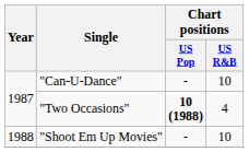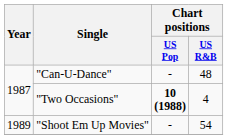 <table class="wikitable" style="text-align:center;">
 <tr>
 <th rowspan="2">Year</th>
 <th rowspan="2">Single</th>
 <th colspan="2">Chart positions</th>
 </tr>
 <tr style="font-size:smaller;">
 <th width="40"><a href='#'>US<br>Pop</a></th>
 <th width="40"><a href='#'>US<br>R&B</a></th>
 </tr>
 <tr>
 <td rowspan="2">1987</td>
 <td align="left">"Can-U-Dance"</td>
 <td>-</td>
-<td>10</td>
+<td>48</td>
 </tr>
 <tr>
 <td align="left">"Two Occasions"</td>
 <td><strong>10 (1988)</strong></td>
 <td>4</td>
 </tr>
 <tr>
-<td rowspan="1">1988</td>
+<td rowspan="1">1989</td>
 <td align="left">"Shoot Em Up Movies"</td>
 <td>-</td>
-<td>10</td>
+<td>54</td>
 </tr>
 <tr>
 </tr>
 </table>
